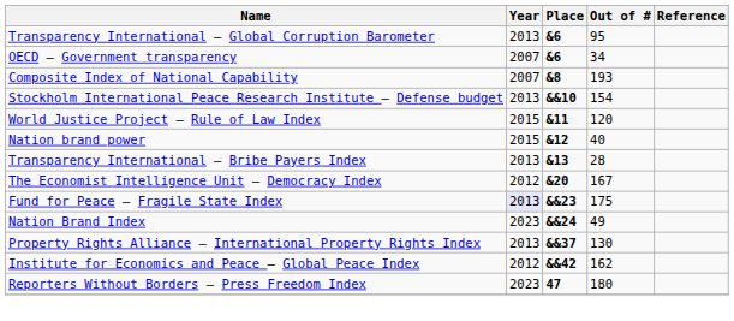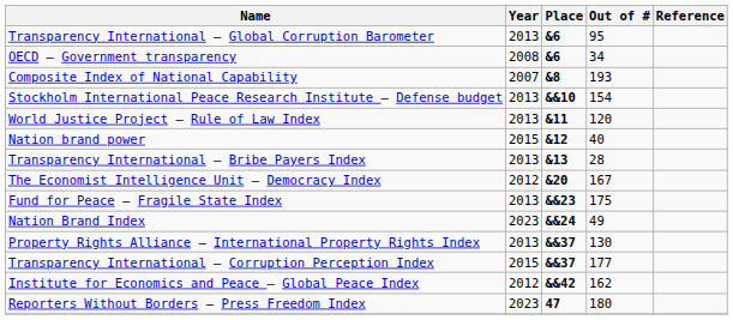 <table class="wikitable sortable" style="text-align:left">
 <tr>
 <th>Name</th>
 <th>Year</th>
 <th>Place</th>
 <th>Out of #</th>
 <th>Reference</th>
 </tr>
 <tr>
 <td><a href='#'>Transparency International</a> – <a href='#'>Global Corruption Barometer</a></td>
 <td>2013</td>
 <td><strong><span>&</span>6</strong></td>
 <td>95</td>
 <td></td>
 </tr>
 <tr>
 <td><a href='#'>OECD</a> – <a href='#'>Government transparency</a></td>
-<td>2007</td>
+<td>2008</td>
 <td><strong><span>&</span>6</strong></td>
 <td>34</td>
 <td></td>
 </tr>
 <tr>
 <td><a href='#'>Composite Index of National Capability</a></td>
 <td>2007</td>
 <td><strong><span>&</span>8</strong></td>
 <td>193</td>
 <td></td>
 </tr>
 <tr>
 <td><a href='#'>Stockholm International Peace Research Institute </a> – <a href='#'>Defense budget</a></td>
 <td>2013</td>
 <td><strong><span>&&</span>10</strong></td>
 <td>154</td>
 <td></td>
 </tr>
 <tr>
 <td><a href='#'>World Justice Project</a> – <a href='#'>Rule of Law Index</a></td>
-<td>2015</td>
+<td>2013</td>
 <td><strong><span>&</span>11</strong></td>
 <td>120</td>
 <td></td>
 </tr>
 <tr>
 <td><a href='#'>Nation brand power</a></td>
 <td>2015</td>
 <td><strong><span>&</span>12</strong></td>
 <td>40</td>
 <td></td>
 </tr>
 <tr>
 <td><a href='#'>Transparency International</a> – <a href='#'>Bribe Payers Index</a></td>
 <td>2013</td>
 <td><strong><span>&</span>13</strong></td>
 <td>28</td>
 <td></td>
 </tr>
 <tr>
 <td><a href='#'>The Economist Intelligence Unit</a> – <a href='#'>Democracy Index</a></td>
 <td>2012</td>
 <td><strong><span>&</span>20</strong></td>
 <td>167</td>
 <td></td>
 </tr>
 <tr>
 <td><a href='#'>Fund for Peace</a> – <a href='#'>Fragile State Index</a></td>
-<td style="background: lavender;">2013</td>
+<td>2013</td>
 <td><strong><span>&&</span>23</strong></td>
 <td>175</td>
 <td></td>
 </tr>
 <tr>
 <td><a href='#'>Nation Brand Index</a></td>
 <td>2023</td>
 <td><strong><span>&&</span>24</strong></td>
 <td>49</td>
 <td></td>
 </tr>
 <tr>
 <td><a href='#'>Property Rights Alliance</a> – <a href='#'>International Property Rights Index</a></td>
 <td>2013</td>
 <td><strong><span>&&</span>37</strong></td>
 <td>130</td>
 <td></td>
 </tr>
 <tr>
+<td><a href='#'>Transparency International</a> – <a href='#'>Corruption Perception Index</a></td>
+<td>2015</td>
+<td><strong><span>&&</span>37</strong></td>
+<td>177</td>
+<td> </td>
+</tr>
+<tr>
 <td><a href='#'>Institute for Economics and Peace </a> – <a href='#'>Global Peace Index</a></td>
 <td>2012</td>
 <td><strong><span>&&</span>42</strong></td>
 <td>162</td>
 <td></td>
 </tr>
 <tr>
 <td><a href='#'>Reporters Without Borders</a> – <a href='#'>Press Freedom Index</a></td>
 <td>2023</td>
 <td><strong>47</strong></td>
 <td>180</td>
 <td></td>
 </tr>
 <tr>
 </tr>
 </table>
